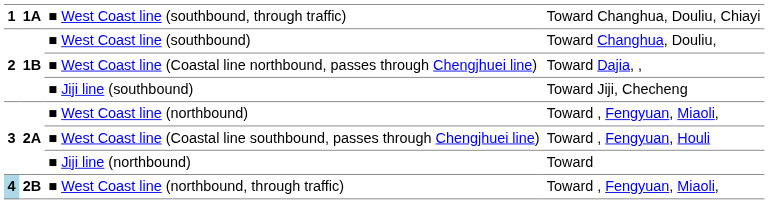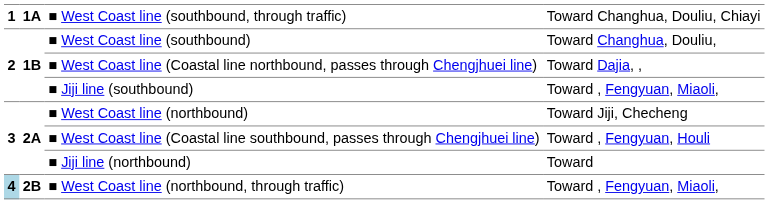 <table table border=0 cellspacing=0 cellpadding=4>
 <tr>
 <td style="border-top:solid 1px gray; border-bottom:solid 1px gray;"><strong>1</strong></td>
 <td style="border-top:solid 1px gray; border-bottom:solid 1px gray;"><strong>1A</strong></td>
 <td style="border-top:solid 1px gray; border-bottom:solid 1px gray;"><span>■</span> <a href='#'>West Coast line</a> (southbound, through traffic)</td>
 <td style="border-top:solid 1px gray; border-bottom:solid 1px gray;">Toward Changhua, Douliu, Chiayi</td>
 </tr>
 <tr>
 <td style="border-bottom:solid 1px gray;" rowspan=3><strong>2</strong></td>
 <td style="border-bottom:solid 1px gray;" rowspan=3><strong>1B</strong></td>
 <td style="border-bottom:solid 1px gray;"><span>■</span> <a href='#'>West Coast line</a> (southbound)</td>
 <td style="border-bottom:solid 1px gray;">Toward <a href='#'>Changhua</a>, Douliu, </td>
 </tr>
 <tr>
 <td style="border-bottom:solid 1px gray;"><span>■</span> <a href='#'>West Coast line</a> (Coastal line northbound, passes through <a href='#'>Chengjhuei line</a>)</td>
 <td style="border-bottom:solid 1px gray;">Toward <a href='#'>Dajia</a>, , </td>
 </tr>
 <tr>
 <td style="border-bottom:solid 1px gray;"><span>■</span> <a href='#'>Jiji line</a> (southbound)</td>
-<td style="border-bottom:solid 1px gray;">Toward Jiji, Checheng</td>
+<td style="border-bottom:solid 1px gray;">Toward , <a href='#'>Fengyuan</a>, <a href='#'>Miaoli</a>, </td>
 </tr>
 <tr>
 <td style="border-bottom:solid 1px gray;" rowspan=3><strong>3</strong></td>
 <td style="border-bottom:solid 1px gray;" rowspan=3><strong>2A</strong></td>
 <td style="border-bottom:solid 1px gray;"><span>■</span> <a href='#'>West Coast line</a> (northbound)</td>
-<td style="border-bottom:solid 1px gray;">Toward , <a href='#'>Fengyuan</a>, <a href='#'>Miaoli</a>, </td>
+<td style="border-bottom:solid 1px gray;">Toward Jiji, Checheng</td>
 </tr>
 <tr>
 <td style="border-bottom:solid 1px gray;"><span>■</span> <a href='#'>West Coast line</a> (Coastal line southbound, passes through <a href='#'>Chengjhuei line</a>)</td>
 <td style="border-bottom:solid 1px gray;">Toward , <a href='#'>Fengyuan</a>, <a href='#'>Houli</a></td>
 </tr>
 <tr>
 <td style="border-bottom:solid 1px gray;"><span>■</span> <a href='#'>Jiji line</a> (northbound)</td>
 <td style="border-bottom:solid 1px gray;">Toward </td>
 </tr>
 <tr>
 <td style="background: lightblue; border-bottom:solid 1px gray;"><strong>4</strong></td>
 <td style="border-bottom:solid 1px gray;"><strong>2B</strong></td>
 <td style="border-bottom:solid 1px gray;"><span>■</span> <a href='#'>West Coast line</a> (northbound, through traffic)</td>
 <td style="border-bottom:solid 1px gray;">Toward , <a href='#'>Fengyuan</a>, <a href='#'>Miaoli</a>, </td>
 </tr>
 <tr>
 </tr>
 </table>
